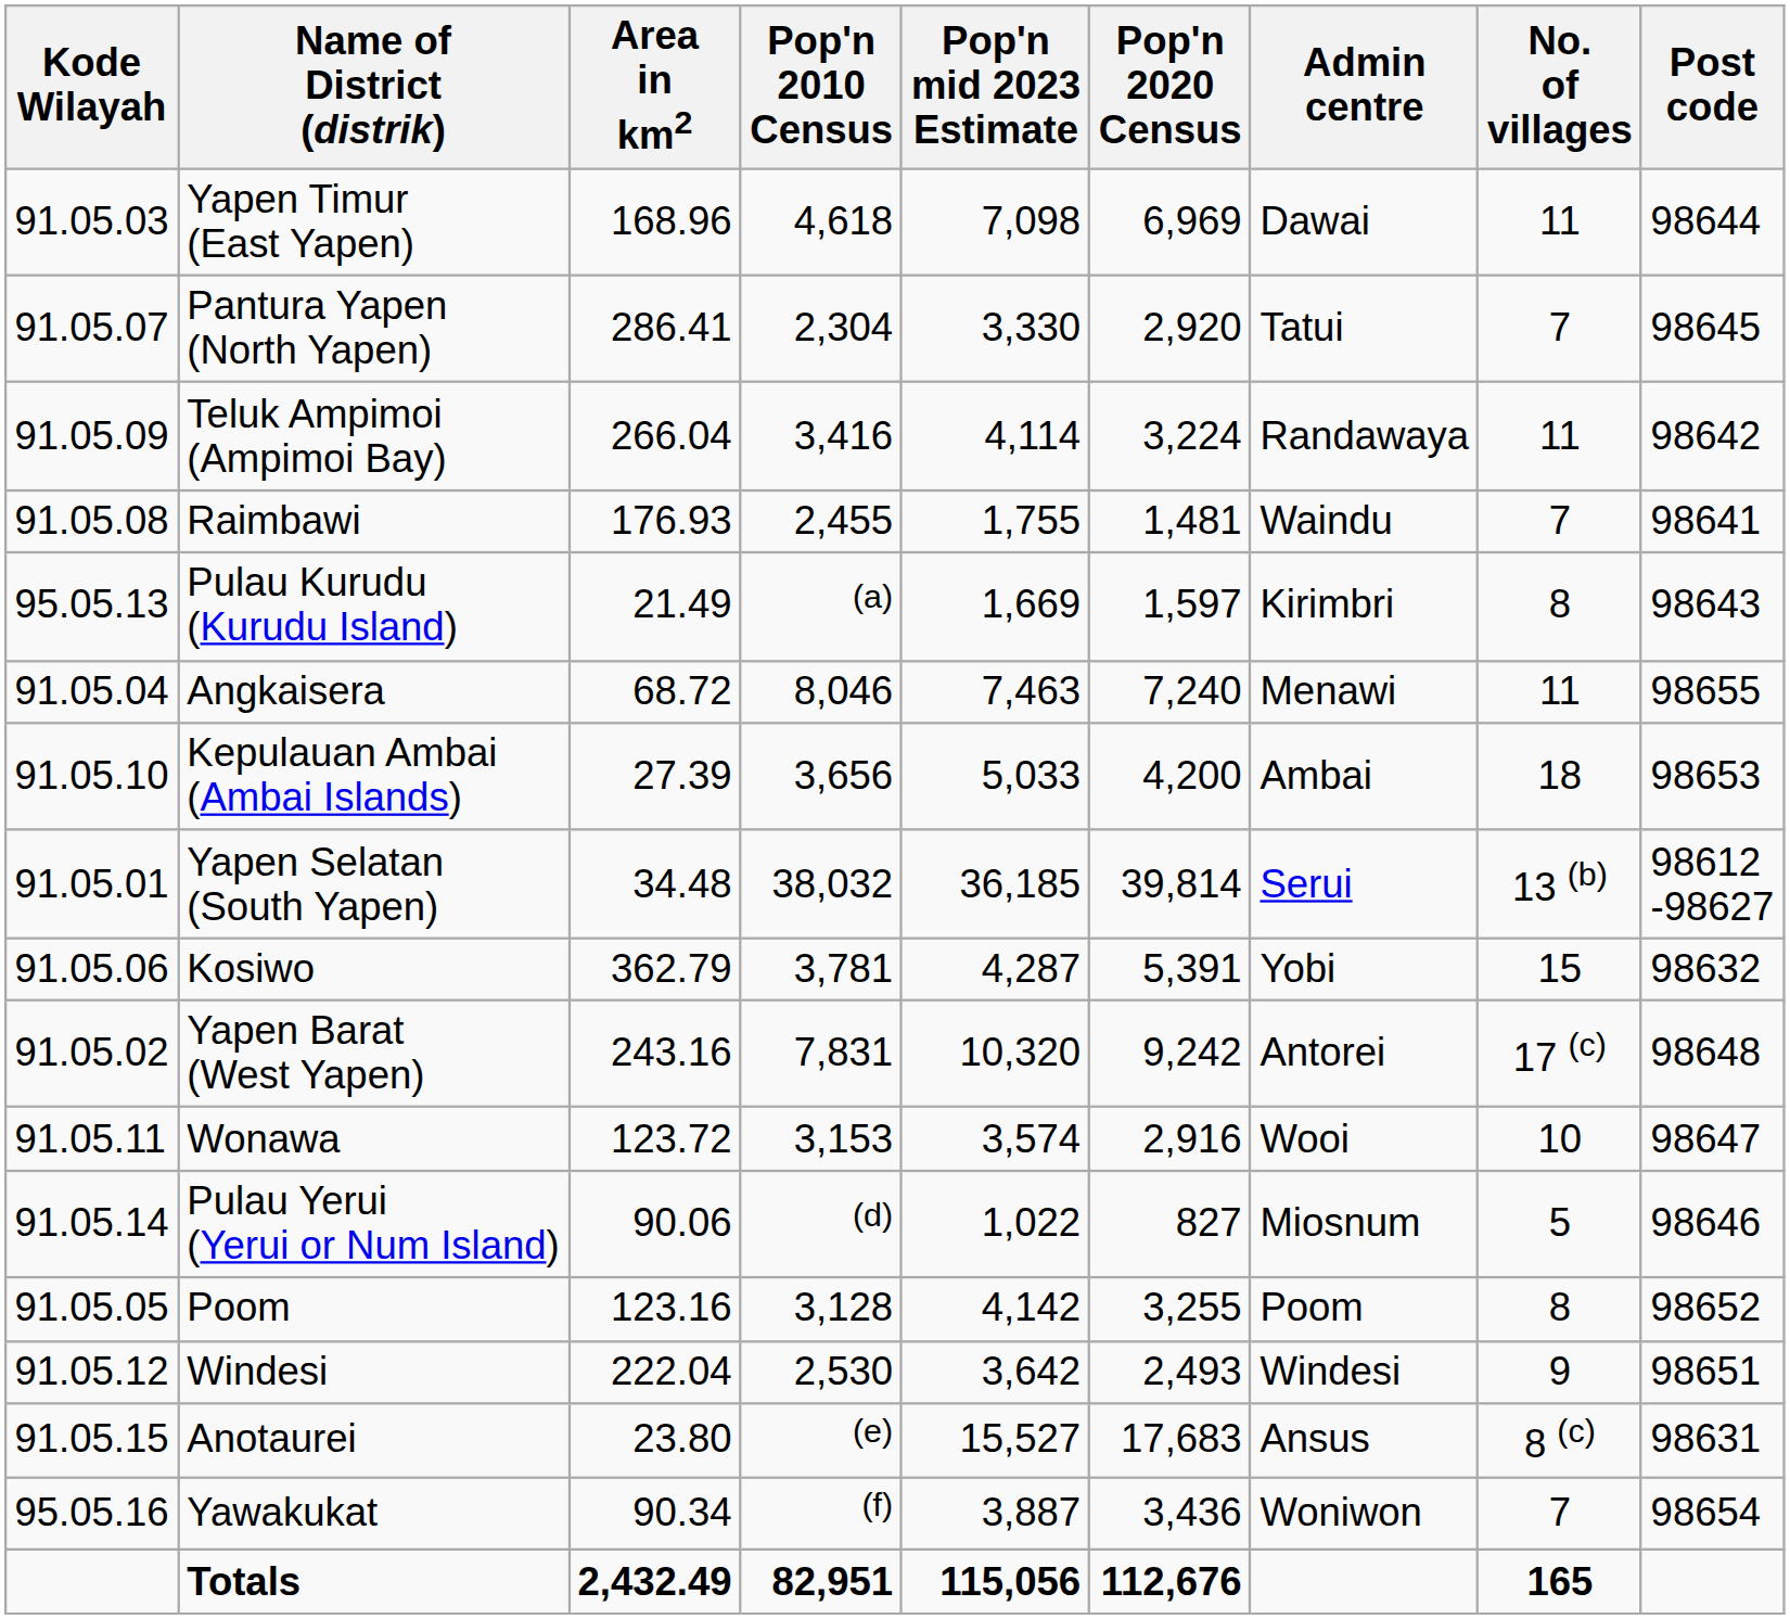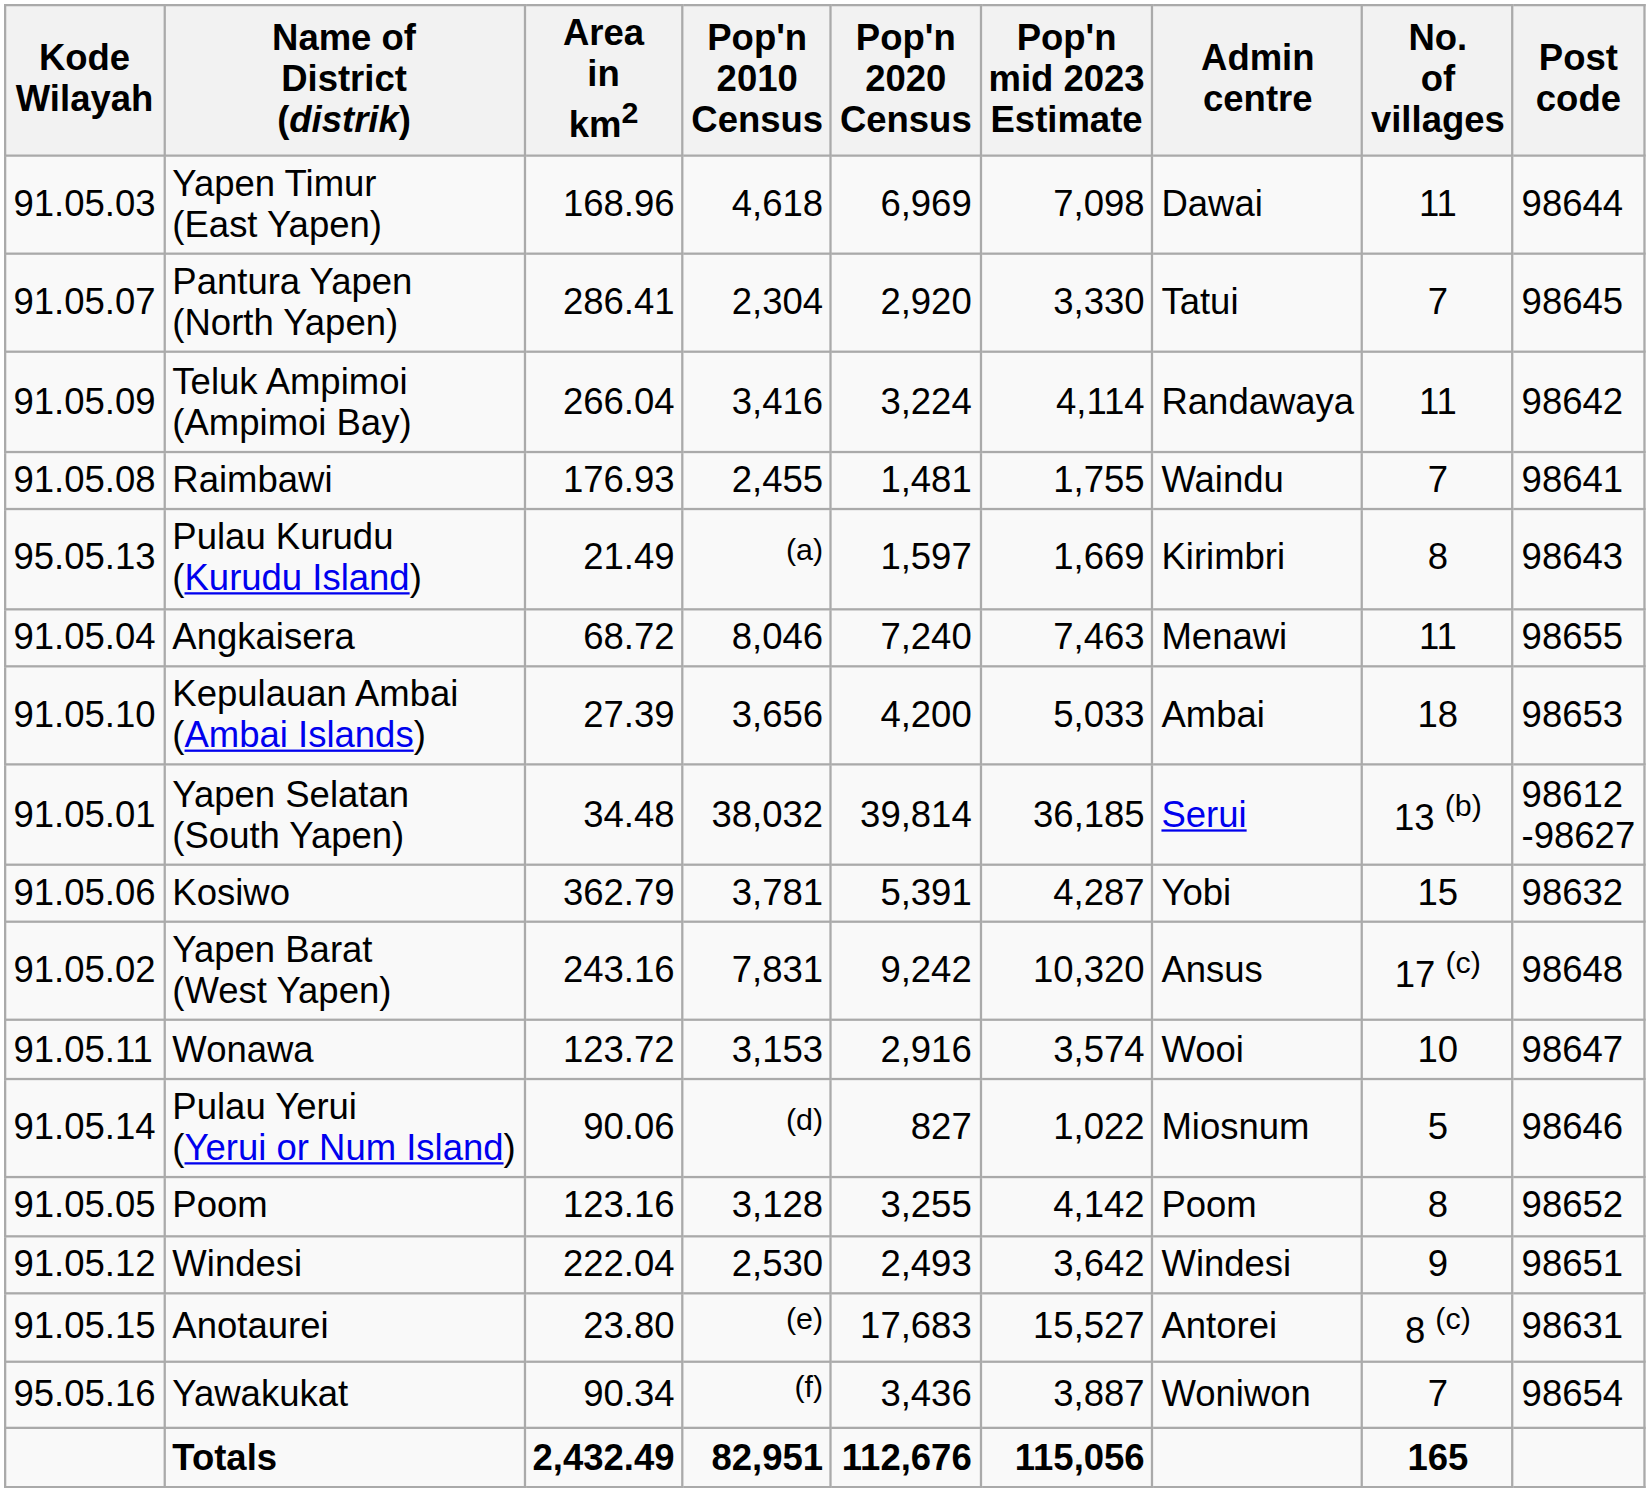 <table class="wikitable">
 <tr>
 <th>Kode <br>Wilayah</th>
 <th>Name of<br>District<br>(<em>distrik</em>)</th>
 <th>Area <br> in <br>km<sup>2</sup></th>
 <th>Pop'n <br>2010<br>Census</th>
+<th>Pop'n <br>2020<br>Census</th>
 <th>Pop'n <br>mid 2023<br>Estimate</th>
-<th>Pop'n <br>2020<br>Census</th>
 <th>Admin<br>centre</th>
 <th>No.<br> of<br>villages</th>
 <th>Post<br>code</th>
 </tr>
 <tr>
 <td>91.05.03</td>
 <td>Yapen Timur <br>(East Yapen)</td>
 <td align="right">168.96</td>
 <td align="right">4,618</td>
+<td align="right">6,969</td>
 <td align="right">7,098</td>
-<td align="right">6,969</td>
 <td>Dawai</td>
 <td align="center">11</td>
 <td>98644</td>
 </tr>
 <tr>
 <td>91.05.07</td>
 <td>Pantura Yapen <br>(North Yapen)</td>
 <td align="right">286.41</td>
 <td align="right">2,304</td>
+<td align="right">2,920</td>
 <td align="right">3,330</td>
-<td align="right">2,920</td>
 <td>Tatui</td>
 <td align="center">7</td>
 <td>98645</td>
 </tr>
 <tr>
 <td>91.05.09</td>
 <td>Teluk Ampimoi <br>(Ampimoi Bay)</td>
 <td align="right">266.04</td>
 <td align="right">3,416</td>
+<td align="right">3,224</td>
 <td align="right">4,114</td>
-<td align="right">3,224</td>
 <td>Randawaya</td>
 <td align="center">11</td>
 <td>98642</td>
 </tr>
 <tr>
 <td>91.05.08</td>
 <td>Raimbawi</td>
 <td align="right">176.93</td>
 <td align="right">2,455</td>
+<td align="right">1,481</td>
 <td align="right">1,755</td>
-<td align="right">1,481</td>
 <td>Waindu</td>
 <td align="center">7</td>
 <td>98641</td>
 </tr>
 <tr>
 <td>95.05.13</td>
 <td>Pulau Kurudu <br>(<a href='#'>Kurudu Island</a>)</td>
 <td align="right">21.49</td>
 <td align="right"><sup>(a)</sup></td>
+<td align="right">1,597</td>
 <td align="right">1,669</td>
-<td align="right">1,597</td>
 <td>Kirimbri</td>
 <td align="center">8</td>
 <td>98643</td>
 </tr>
 <tr>
 <td>91.05.04</td>
 <td>Angkaisera</td>
 <td align="right">68.72</td>
 <td align="right">8,046</td>
+<td align="right">7,240</td>
 <td align="right">7,463</td>
-<td align="right">7,240</td>
 <td>Menawi</td>
 <td align="center">11</td>
 <td>98655</td>
 </tr>
 <tr>
 <td>91.05.10</td>
 <td>Kepulauan Ambai <br>(<a href='#'>Ambai Islands</a>)</td>
 <td align="right">27.39</td>
 <td align="right">3,656</td>
+<td align="right">4,200</td>
 <td align="right">5,033</td>
-<td align="right">4,200</td>
 <td>Ambai</td>
 <td align="center">18</td>
 <td>98653</td>
 </tr>
 <tr>
 <td>91.05.01</td>
 <td>Yapen Selatan <br>(South Yapen)</td>
 <td align="right">34.48</td>
 <td align="right">38,032</td>
+<td align="right">39,814</td>
 <td align="right">36,185</td>
-<td align="right">39,814</td>
 <td><a href='#'>Serui</a></td>
 <td align="center">13 <sup>(b)</sup></td>
 <td>98612<br>-98627</td>
 </tr>
 <tr>
 <td>91.05.06</td>
 <td>Kosiwo</td>
 <td align="right">362.79</td>
 <td align="right">3,781</td>
+<td align="right">5,391</td>
 <td align="right">4,287</td>
-<td align="right">5,391</td>
 <td>Yobi</td>
 <td align="center">15</td>
 <td>98632</td>
 </tr>
 <tr>
 <td>91.05.02</td>
 <td>Yapen Barat <br>(West Yapen)</td>
 <td align="right">243.16</td>
 <td align="right">7,831</td>
+<td align="right">9,242</td>
 <td align="right">10,320</td>
-<td align="right">9,242</td>
-<td>Antorei</td>
+<td>Ansus</td>
 <td align="center">17 <sup>(c)</sup></td>
 <td>98648</td>
 </tr>
 <tr>
 <td>91.05.11</td>
 <td>Wonawa</td>
 <td align="right">123.72</td>
 <td align="right">3,153</td>
+<td align="right">2,916</td>
 <td align="right">3,574</td>
-<td align="right">2,916</td>
 <td>Wooi</td>
 <td align="center">10</td>
 <td>98647</td>
 </tr>
 <tr>
 <td>91.05.14</td>
 <td>Pulau Yerui <br>(<a href='#'>Yerui or Num Island</a>)</td>
 <td align="right">90.06</td>
 <td align="right"><sup>(d)</sup></td>
+<td align="right">827</td>
 <td align="right">1,022</td>
-<td align="right">827</td>
 <td>Miosnum</td>
 <td align="center">5</td>
 <td>98646</td>
 </tr>
 <tr>
 <td>91.05.05</td>
 <td>Poom</td>
 <td align="right">123.16</td>
 <td align="right">3,128</td>
+<td align="right">3,255</td>
 <td align="right">4,142</td>
-<td align="right">3,255</td>
 <td>Poom</td>
 <td align="center">8</td>
 <td>98652</td>
 </tr>
 <tr>
 <td>91.05.12</td>
 <td>Windesi</td>
 <td align="right">222.04</td>
 <td align="right">2,530</td>
+<td align="right">2,493</td>
 <td align="right">3,642</td>
-<td align="right">2,493</td>
 <td>Windesi</td>
 <td align="center">9</td>
 <td>98651</td>
 </tr>
 <tr>
 <td>91.05.15</td>
 <td>Anotaurei</td>
 <td align="right">23.80</td>
 <td align="right"><sup>(e)</sup></td>
+<td align="right">17,683</td>
 <td align="right">15,527</td>
-<td align="right">17,683</td>
-<td>Ansus</td>
+<td>Antorei</td>
 <td align="center">8 <sup>(c)</sup></td>
 <td>98631</td>
 </tr>
 <tr>
 <td>95.05.16</td>
 <td>Yawakukat</td>
 <td align="right">90.34</td>
 <td align="right"><sup>(f)</sup></td>
+<td align="right">3,436</td>
 <td align="right">3,887</td>
-<td align="right">3,436</td>
 <td>Woniwon</td>
 <td align="center">7</td>
 <td>98654</td>
 </tr>
 <tr>
 <td></td>
 <td><strong>Totals</strong></td>
 <td align="right"><strong>2,432.49</strong></td>
 <td align="right"><strong>82,951</strong></td>
+<td align="right"><strong>112,676</strong></td>
 <td align="right"><strong>115,056</strong></td>
-<td align="right"><strong>112,676</strong></td>
 <td></td>
 <td align="center"><strong>165</strong></td>
 <td></td>
 </tr>
 </table>
